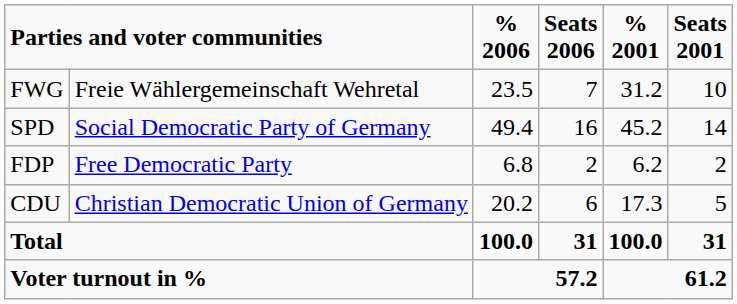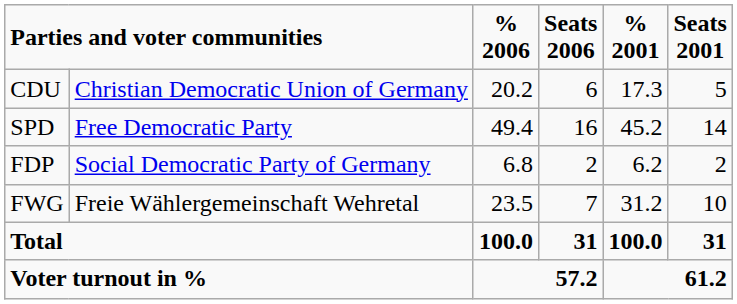 <table class="wikitable">
 <tr --  class="hintergrundfarbe5">
 <td colspan="2"><strong>Parties and voter communities</strong></td>
 <td align="center"><strong>%<br>2006</strong></td>
 <td align="center"><strong>Seats<br>2006</strong></td>
 <td align="center"><strong>%<br>2001</strong></td>
 <td align="center"><strong>Seats<br>2001</strong></td>
 </tr>
 <tr --->
-<td>FWG</td>
-<td>Freie Wählergemeinschaft Wehretal</td>
-<td align="right">23.5</td>
-<td align="right">7</td>
-<td align="right">31.2</td>
-<td align="right">10</td>
+<td>CDU</td>
+<td><a href='#'>Christian Democratic Union of Germany</a></td>
+<td align="right">20.2</td>
+<td align="right">6</td>
+<td align="right">17.3</td>
+<td align="right">5</td>
 </tr>
 <tr --->
 <td>SPD</td>
-<td><a href='#'>Social Democratic Party of Germany</a></td>
+<td><a href='#'>Free Democratic Party</a></td>
 <td align="right">49.4</td>
 <td align="right">16</td>
 <td align="right">45.2</td>
 <td align="right">14</td>
 </tr>
 <tr --->
 <td>FDP</td>
-<td><a href='#'>Free Democratic Party</a></td>
+<td><a href='#'>Social Democratic Party of Germany</a></td>
 <td align="right">6.8</td>
 <td align="right">2</td>
 <td align="right">6.2</td>
 <td align="right">2</td>
 </tr>
 <tr --->
-<td>CDU</td>
-<td><a href='#'>Christian Democratic Union of Germany</a></td>
-<td align="right">20.2</td>
-<td align="right">6</td>
-<td align="right">17.3</td>
-<td align="right">5</td>
+<td>FWG</td>
+<td>Freie Wählergemeinschaft Wehretal</td>
+<td align="right">23.5</td>
+<td align="right">7</td>
+<td align="right">31.2</td>
+<td align="right">10</td>
 </tr>
 <tr -- class="hintergrundfarbe5">
 <td colspan="2"><strong>Total</strong></td>
 <td align="right"><strong>100.0</strong></td>
 <td align="right"><strong>31</strong></td>
 <td align="right"><strong>100.0</strong></td>
 <td align="right"><strong>31</strong></td>
 </tr>
 <tr -- class="hintergrundfarbe5">
 <td colspan="2"><strong>Voter turnout in %</strong></td>
 <td colspan="2" align="right"><strong>57.2</strong></td>
 <td colspan="2" align="right"><strong>61.2</strong></td>
 </tr>
 </table>
